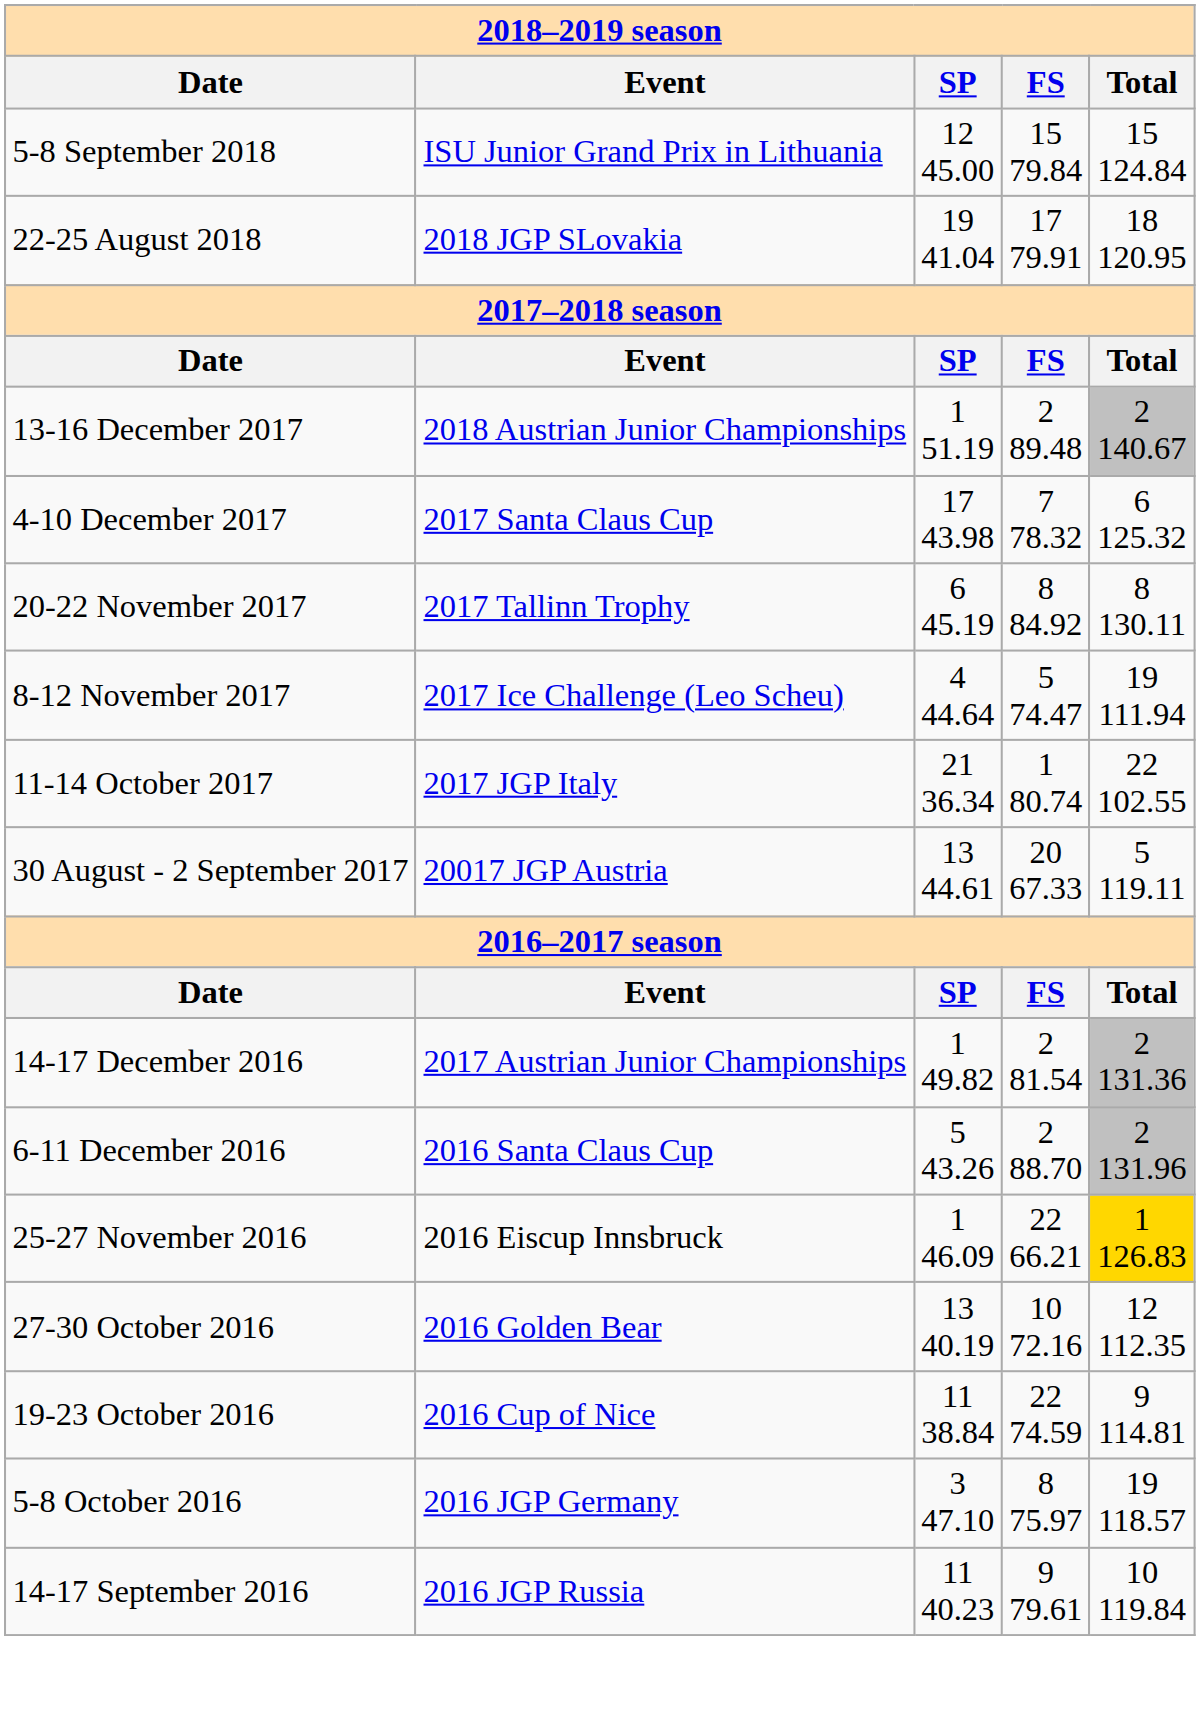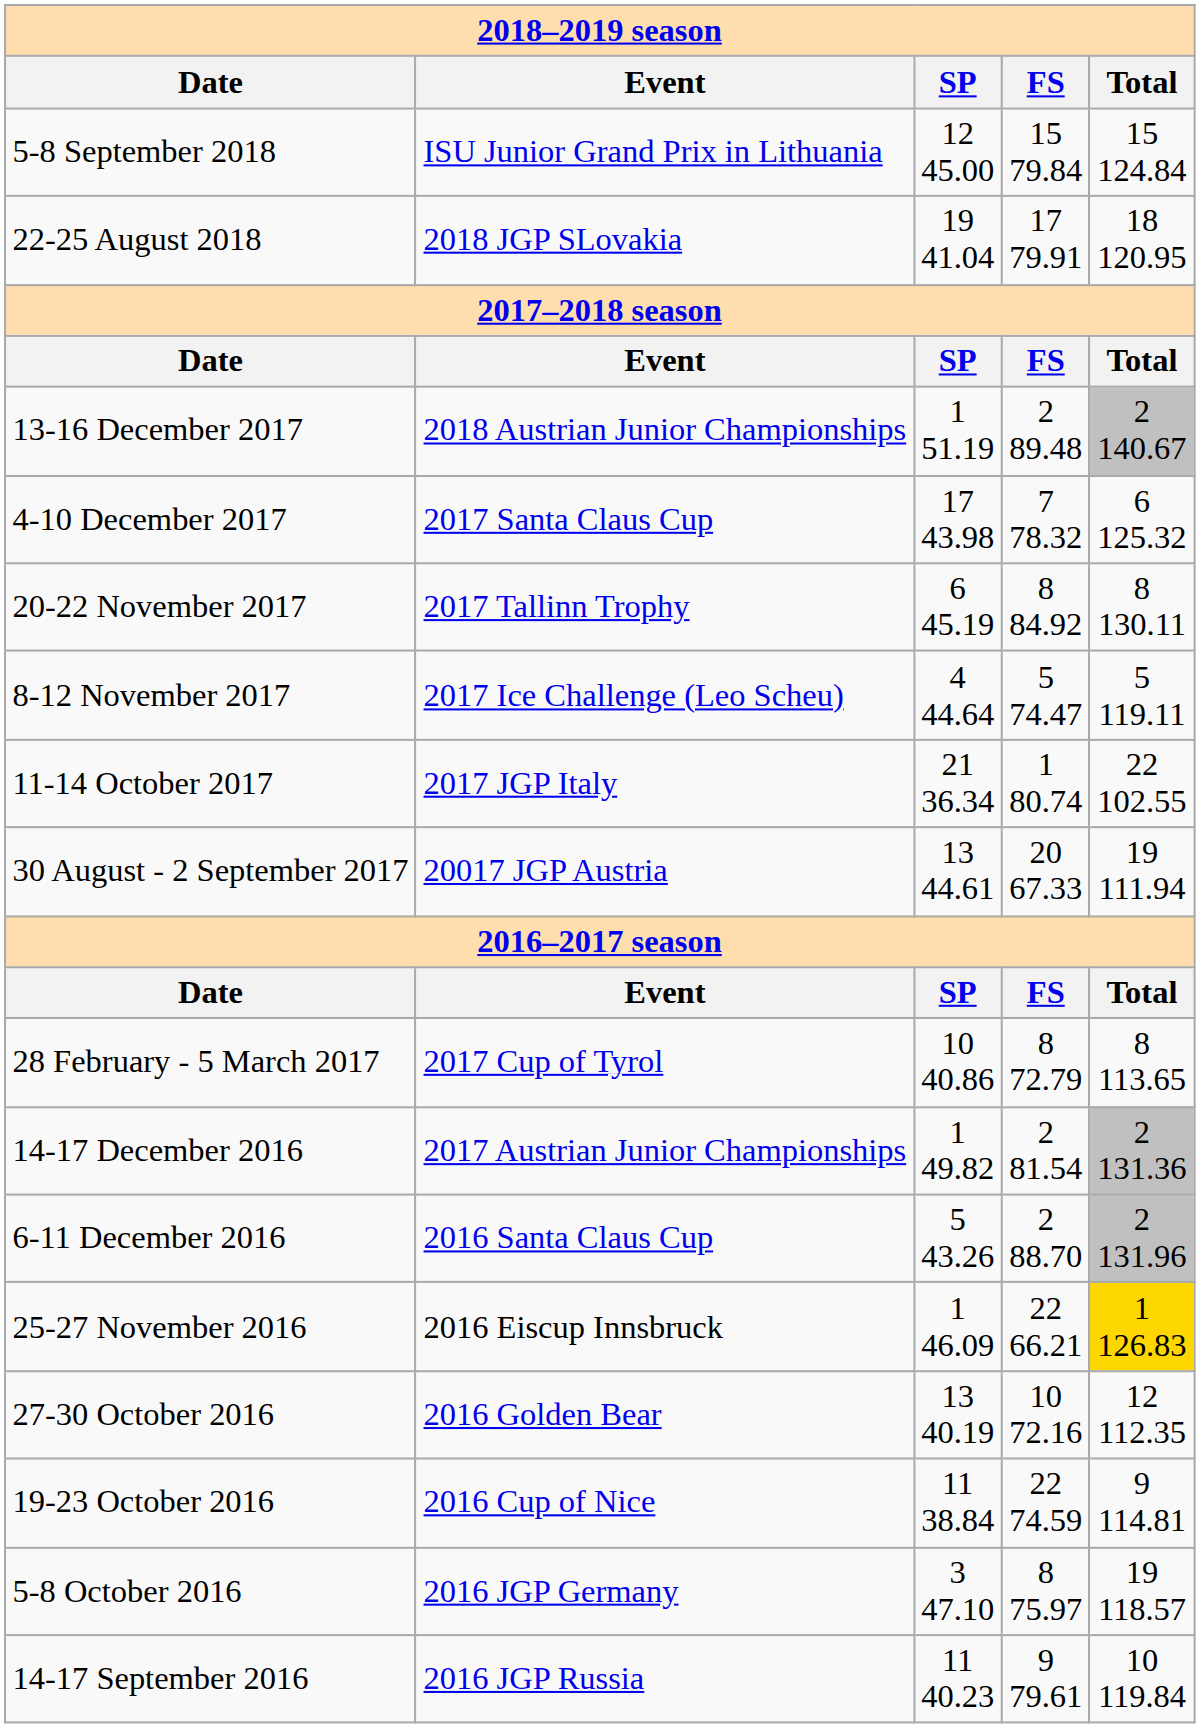 <table class="wikitable">
 <tr>
 <td style="background-color: #ffdead; " colspan=5 align=center><a href='#'><strong>2018–2019 season</strong></a></td>
 </tr>
 <tr>
 <th>Date</th>
 <th>Event</th>
 <th><a href='#'>SP</a></th>
 <th><a href='#'>FS</a></th>
 <th>Total</th>
 </tr>
 <tr>
 <td>5-8 September 2018</td>
 <td><a href='#'>ISU Junior Grand Prix in Lithuania</a></td>
 <td align=center>12 <br> 45.00</td>
 <td align=center>15 <br> 79.84</td>
 <td align=center>15 <br> 124.84</td>
 </tr>
 <tr>
 <td>22-25 August 2018</td>
 <td><a href='#'>2018 JGP SLovakia</a></td>
 <td align=center>19 <br> 41.04</td>
 <td align=center>17 <br> 79.91</td>
 <td align=center>18 <br> 120.95</td>
 </tr>
 <tr>
 <td style="background-color: #ffdead; " colspan=5 align=center><a href='#'><strong>2017–2018 season</strong></a></td>
 </tr>
 <tr>
 <th>Date</th>
 <th>Event</th>
 <th><a href='#'>SP</a></th>
 <th><a href='#'>FS</a></th>
 <th>Total</th>
 </tr>
 <tr>
 <td>13-16 December 2017</td>
 <td><a href='#'>2018 Austrian Junior Championships</a></td>
 <td align=center>1 <br> 51.19</td>
 <td align=center>2 <br> 89.48</td>
 <td align=center bgcolor=silver>2 <br> 140.67</td>
 </tr>
 <tr>
 <td>4-10 December 2017</td>
 <td><a href='#'>2017 Santa Claus Cup</a></td>
 <td align=center>17 <br> 43.98</td>
 <td align=center>7 <br> 78.32</td>
 <td align=center>6 <br> 125.32</td>
 </tr>
 <tr>
 <td>20-22 November 2017</td>
 <td><a href='#'>2017 Tallinn Trophy</a></td>
 <td align=center>6 <br> 45.19</td>
 <td align=center>8 <br> 84.92</td>
 <td align=center>8 <br> 130.11</td>
 </tr>
 <tr>
 <td>8-12 November 2017</td>
 <td><a href='#'>2017 Ice Challenge (Leo Scheu)</a></td>
 <td align=center>4 <br> 44.64</td>
 <td align=center>5 <br> 74.47</td>
-<td align=center>19 <br> 111.94</td>
+<td align=center>5 <br> 119.11</td>
 </tr>
 <tr>
 <td>11-14 October 2017</td>
 <td><a href='#'>2017 JGP Italy</a></td>
 <td align=center>21 <br> 36.34</td>
 <td align=center>1 <br> 80.74</td>
 <td align=center>22 <br> 102.55</td>
 </tr>
 <tr>
 <td>30 August - 2 September 2017</td>
 <td><a href='#'>20017 JGP Austria</a></td>
 <td align=center>13 <br> 44.61</td>
 <td align=center>20 <br> 67.33</td>
-<td align=center>5 <br> 119.11</td>
+<td align=center>19 <br> 111.94</td>
 </tr>
 <tr>
 <td style="background-color: #ffdead; " colspan=5 align=center><a href='#'><strong>2016–2017 season</strong></a></td>
 </tr>
 <tr>
 <th>Date</th>
 <th>Event</th>
 <th><a href='#'>SP</a></th>
 <th><a href='#'>FS</a></th>
 <th>Total</th>
+</tr>
+<tr>
+<td>28 February - 5 March 2017</td>
+<td><a href='#'>2017 Cup of Tyrol</a></td>
+<td align=center>10 <br> 40.86</td>
+<td align=center>8 <br> 72.79</td>
+<td align=center>8 <br> 113.65</td>
 </tr>
 <tr>
 <td>14-17 December 2016</td>
 <td><a href='#'>2017 Austrian Junior Championships</a></td>
 <td align=center>1 <br> 49.82</td>
 <td align=center>2 <br> 81.54</td>
 <td align=center bgcolor=silver>2 <br> 131.36</td>
 </tr>
 <tr>
 <td>6-11 December 2016</td>
 <td><a href='#'>2016 Santa Claus Cup</a></td>
 <td align=center>5 <br> 43.26</td>
 <td align=center>2 <br> 88.70</td>
 <td align=center bgcolor=silver>2 <br> 131.96</td>
 </tr>
 <tr>
 <td>25-27 November 2016</td>
 <td>2016 Eiscup Innsbruck</td>
 <td align=center>1 <br> 46.09</td>
 <td align=center>22 <br> 66.21</td>
 <td align=center bgcolor=gold>1 <br> 126.83</td>
 </tr>
 <tr>
 <td>27-30 October 2016</td>
 <td><a href='#'>2016 Golden Bear</a></td>
 <td align=center>13 <br> 40.19</td>
 <td align=center>10 <br> 72.16</td>
 <td align=center>12 <br> 112.35</td>
 </tr>
 <tr>
 <td>19-23 October 2016</td>
 <td><a href='#'>2016 Cup of Nice</a></td>
 <td align=center>11 <br> 38.84</td>
 <td align=center>22 <br> 74.59</td>
 <td align=center>9 <br> 114.81</td>
 </tr>
 <tr>
 <td>5-8 October 2016</td>
 <td><a href='#'>2016 JGP Germany</a></td>
 <td align=center>3 <br> 47.10</td>
 <td align=center>8 <br> 75.97</td>
 <td align=center>19 <br> 118.57</td>
 </tr>
 <tr>
 <td>14-17 September 2016</td>
 <td><a href='#'>2016 JGP Russia</a></td>
 <td align=center>11 <br> 40.23</td>
 <td align=center>9 <br> 79.61</td>
 <td align=center>10 <br> 119.84</td>
 </tr>
 </table>
